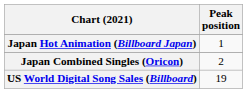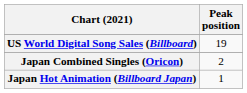 <table class="wikitable sortable plainrowheaders" style="text-align:center">
 <tr>
 <th scope="col">Chart (2021)</th>
 <th scope="col">Peak<br>position</th>
 </tr>
 <tr>
 </tr>
 <tr>
 </tr>
 <tr>
-<th scope="row">Japan <a href='#'>Hot Animation</a> (<em><a href='#'>Billboard Japan</a></em>)</th>
-<td>1</td>
+<th scope="row">US <a href='#'>World Digital Song Sales</a> (<em><a href='#'>Billboard</a></em>)</th>
+<td>19</td>
 </tr>
 <tr>
 </tr>
 <tr>
 <th scope="row">Japan Combined Singles (<a href='#'>Oricon</a>)<br></th>
 <td>2</td>
 </tr>
 <tr>
-<th scope="row">US <a href='#'>World Digital Song Sales</a> (<em><a href='#'>Billboard</a></em>)</th>
-<td>19</td>
+<th scope="row">Japan <a href='#'>Hot Animation</a> (<em><a href='#'>Billboard Japan</a></em>)</th>
+<td>1</td>
 </tr>
 </table>
